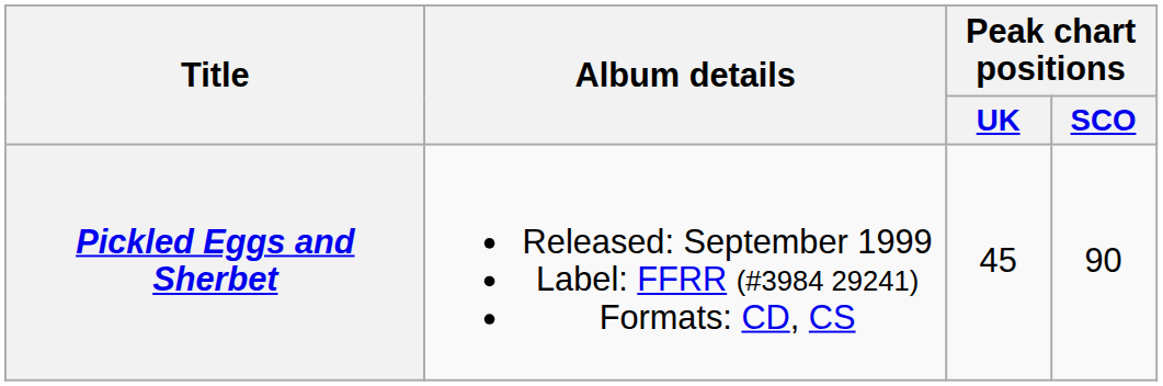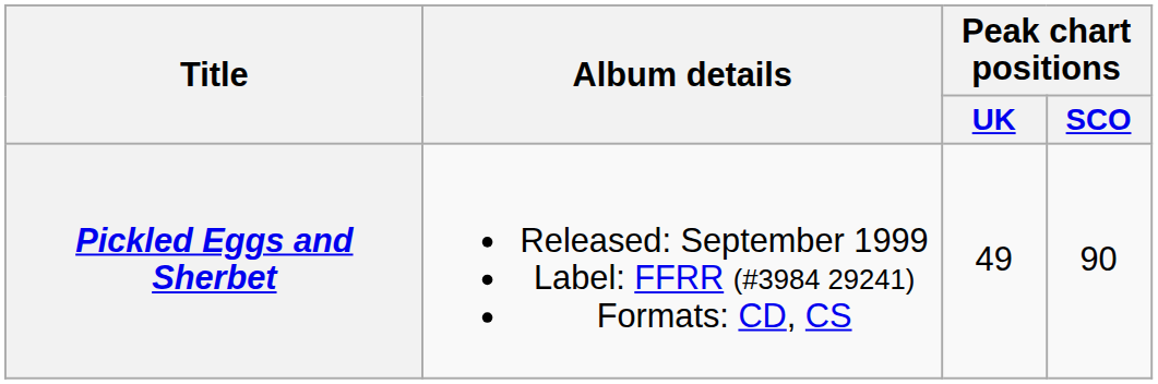 <table class="wikitable plainrowheaders" style="text-align:center;">
 <tr>
 <th scope="col" rowspan="2" style="width:12em;">Title</th>
 <th scope="col" rowspan="2" style="width:15em;">Album details</th>
 <th scope="col" colspan="2">Peak chart positions</th>
 </tr>
 <tr>
 <th style="width:3em;font-size:90%;"><a href='#'>UK</a><br></th>
 <th style="width:3em;font-size:90%;"><a href='#'>SCO</a><br></th>
 </tr>
 <tr>
 <th scope="row"><em><a href='#'>Pickled Eggs and Sherbet</a></em></th>
 <td><br><ul><li>Released: September 1999</li><li>Label: <a href='#'>FFRR</a> <small>(#3984 29241)</small></li><li>Formats: <a href='#'>CD</a>, <a href='#'>CS</a></li></ul></td>
-<td>45</td>
+<td>49</td>
 <td>90</td>
 </tr>
 </table>
